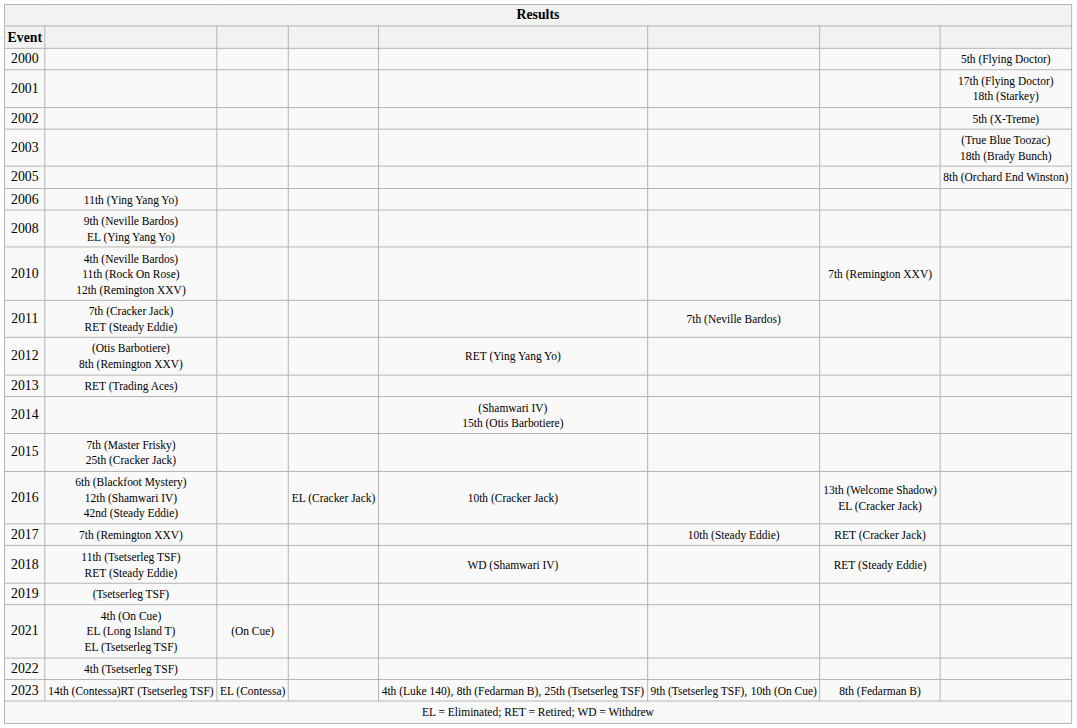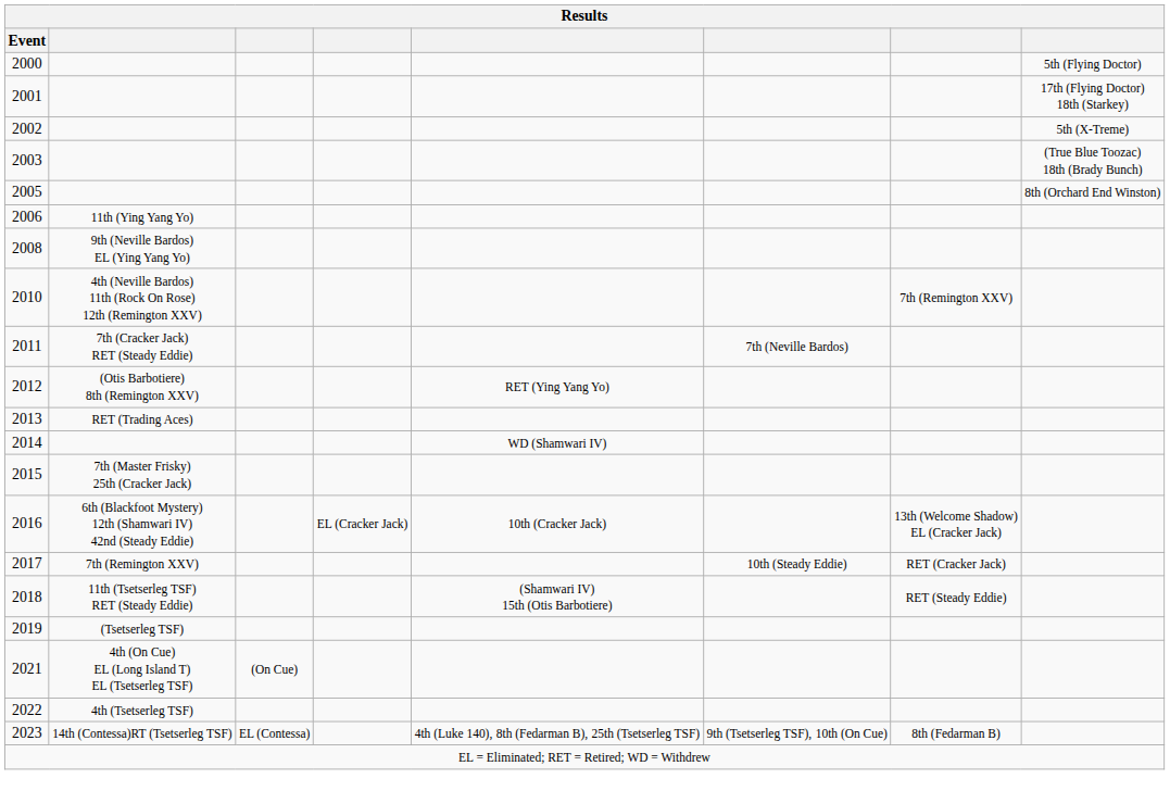 <table class="wikitable mw-collapsible" style="text-align:center">
 <tr>
 <th colspan="10" align="center"><strong>Results</strong></th>
 </tr>
 <tr>
 <th>Event</th>
 <th></th>
 <th></th>
 <th></th>
 <th></th>
 <th></th>
 <th></th>
 <th></th>
 </tr>
 <tr>
 <td>2000</td>
 <td></td>
 <td></td>
 <td></td>
 <td></td>
 <td></td>
 <td></td>
 <td><small>5th (Flying Doctor)</small></td>
 </tr>
 <tr>
 <td>2001</td>
 <td></td>
 <td></td>
 <td></td>
 <td></td>
 <td></td>
 <td></td>
 <td><small>17th (Flying Doctor)</small><br><small>18th (Starkey)</small></td>
 </tr>
 <tr>
 <td>2002</td>
 <td></td>
 <td></td>
 <td></td>
 <td></td>
 <td></td>
 <td></td>
 <td><small>5th (X-Treme)</small></td>
 </tr>
 <tr>
 <td>2003</td>
 <td></td>
 <td></td>
 <td></td>
 <td></td>
 <td></td>
 <td></td>
 <td><small> (True Blue Toozac)</small><br><small>18th (Brady Bunch)</small></td>
 </tr>
 <tr>
 <td>2005</td>
 <td></td>
 <td></td>
 <td></td>
 <td></td>
 <td></td>
 <td></td>
 <td><small>8th (Orchard End Winston)</small></td>
 </tr>
 <tr>
 <td>2006</td>
 <td><small>11th (Ying Yang Yo)</small></td>
 <td></td>
 <td></td>
 <td></td>
 <td></td>
 <td></td>
 <td></td>
 </tr>
 <tr>
 <td>2008</td>
 <td><small>9th (Neville Bardos)</small><br><small>EL (Ying Yang Yo)</small></td>
 <td></td>
 <td></td>
 <td></td>
 <td></td>
 <td></td>
 <td></td>
 </tr>
 <tr>
 <td>2010</td>
 <td><small>4th (Neville Bardos)</small><br><small>11th (Rock On Rose)</small><br><small>12th (Remington XXV)</small></td>
 <td></td>
 <td></td>
 <td></td>
 <td></td>
 <td><small>7th (Remington XXV)</small></td>
 <td></td>
 </tr>
 <tr>
 <td>2011</td>
 <td><small>7th (Cracker Jack)</small><br><small>RET (Steady Eddie)</small></td>
 <td></td>
 <td></td>
 <td></td>
 <td><small>7th (Neville Bardos)</small></td>
 <td></td>
 <td></td>
 </tr>
 <tr>
 <td>2012</td>
 <td><small> (Otis Barbotiere)</small><br><small>8th (Remington XXV)</small></td>
 <td></td>
 <td></td>
 <td><small>RET (Ying Yang Yo)</small></td>
 <td></td>
 <td></td>
 <td></td>
 </tr>
 <tr>
 <td>2013</td>
 <td><small>RET (Trading Aces)</small></td>
 <td></td>
 <td></td>
 <td></td>
 <td></td>
 <td></td>
 <td></td>
 </tr>
 <tr>
 <td>2014</td>
 <td></td>
 <td></td>
 <td></td>
-<td><small> (Shamwari IV)</small><br><small>15th (Otis Barbotiere)</small></td>
+<td><small>WD (Shamwari IV)</small></td>
 <td></td>
 <td></td>
 <td></td>
 </tr>
 <tr>
 <td>2015</td>
 <td><small>7th (Master Frisky)</small><br><small>25th (Cracker Jack)</small></td>
 <td></td>
 <td></td>
 <td></td>
 <td></td>
 <td></td>
 <td></td>
 </tr>
 <tr>
 <td>2016</td>
 <td><small>6th (Blackfoot Mystery)</small><br><small>12th (Shamwari IV)</small><br><small>42nd (Steady Eddie)</small></td>
 <td></td>
 <td><small>EL (Cracker Jack)</small></td>
 <td><small>10th (Cracker Jack)</small></td>
 <td></td>
 <td><small>13th (Welcome Shadow)</small><br><small>EL (Cracker Jack)</small></td>
 <td></td>
 </tr>
 <tr>
 <td>2017</td>
 <td><small>7th (Remington XXV)</small></td>
 <td></td>
 <td></td>
 <td></td>
 <td><small>10th (Steady Eddie)</small></td>
 <td><small>RET (Cracker Jack)</small></td>
 <td></td>
 </tr>
 <tr>
 <td>2018</td>
 <td><small>11th (Tsetserleg TSF)</small><br><small>RET (Steady Eddie)</small></td>
 <td></td>
 <td></td>
-<td><small>WD (Shamwari IV)</small></td>
+<td><small> (Shamwari IV)</small><br><small>15th (Otis Barbotiere)</small></td>
 <td></td>
 <td><small>RET (Steady Eddie)</small></td>
 <td></td>
 </tr>
 <tr>
 <td>2019</td>
 <td><small> (Tsetserleg TSF)</small></td>
 <td></td>
 <td></td>
 <td></td>
 <td></td>
 <td></td>
 <td></td>
 </tr>
 <tr>
 <td>2021</td>
 <td><small>4th (On Cue)</small><br><small> EL (Long Island T)</small><br><small> EL (Tsetserleg TSF)</small></td>
 <td><small> (On Cue)</small></td>
 <td></td>
 <td></td>
 <td></td>
 <td></td>
 <td></td>
 </tr>
 <tr>
 <td>2022</td>
 <td><small>4th (Tsetserleg TSF)</small></td>
 <td></td>
 <td></td>
 <td></td>
 <td></td>
 <td></td>
 <td></td>
 </tr>
 <tr>
 <td>2023</td>
 <td><small>14th (Contessa)</small><small>RT (Tsetserleg TSF)</small></td>
 <td><small>EL (Contessa)</small></td>
 <td></td>
 <td><small>4th (Luke 140),</small> <small>8th (Fedarman B)</small><small>,</small> <small>25th (Tsetserleg TSF)</small></td>
 <td><small>9th (Tsetserleg TSF),</small> <small>10th (On Cue)</small></td>
 <td><small>8th (Fedarman B)</small></td>
 <td></td>
 </tr>
 <tr>
 <td colspan="10" align="center"><small> EL = Eliminated; RET = Retired; WD = Withdrew </small></td>
 </tr>
 </table>
